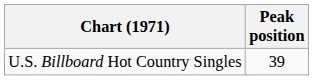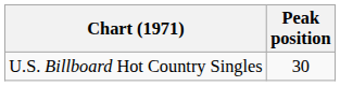 <table class="wikitable sortable">
 <tr>
 <th>Chart (1971)</th>
 <th>Peak<br>position</th>
 </tr>
 <tr>
 <td>U.S. <em>Billboard</em> Hot Country Singles</td>
-<td align="center">39</td>
+<td align="center">30</td>
 </tr>
 </table>
